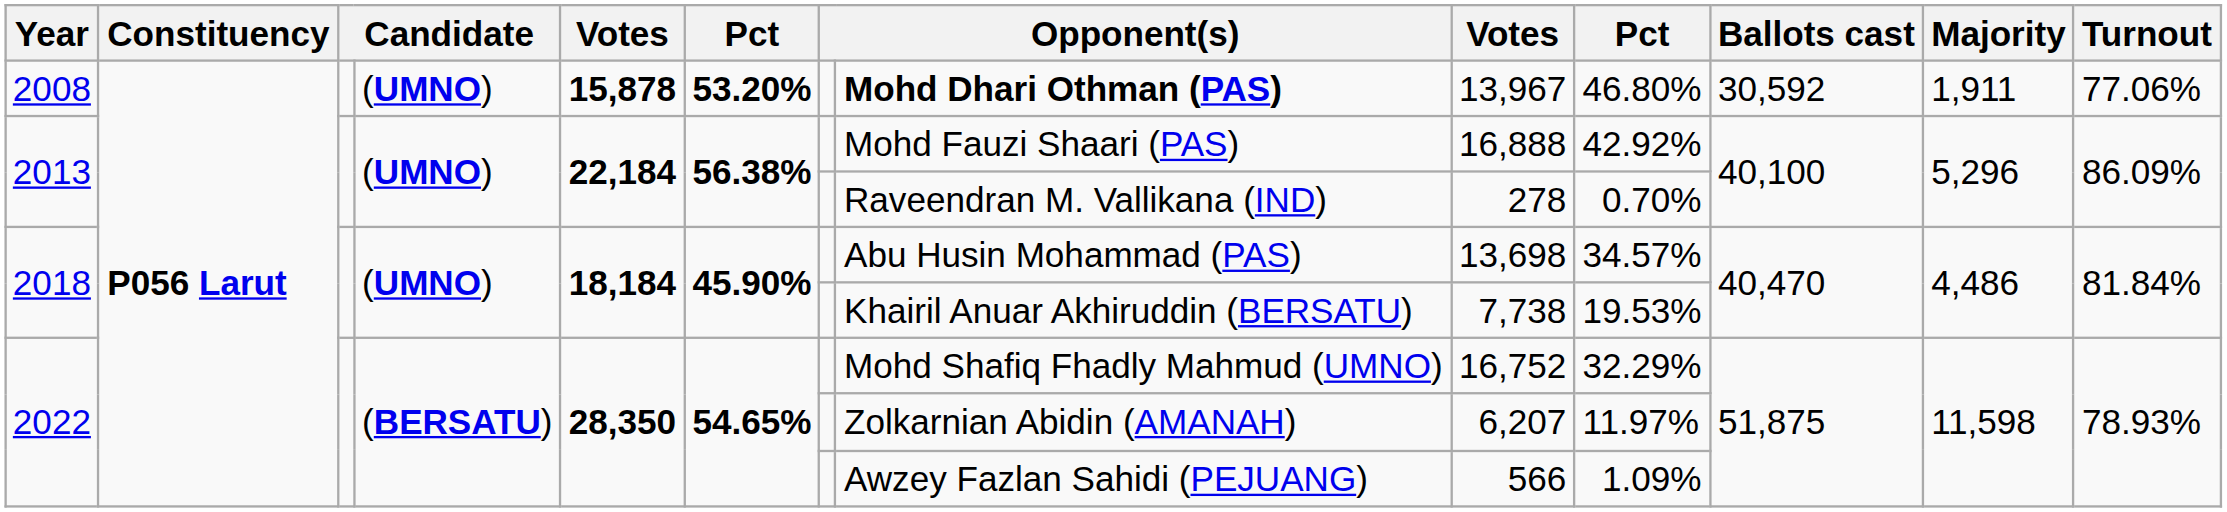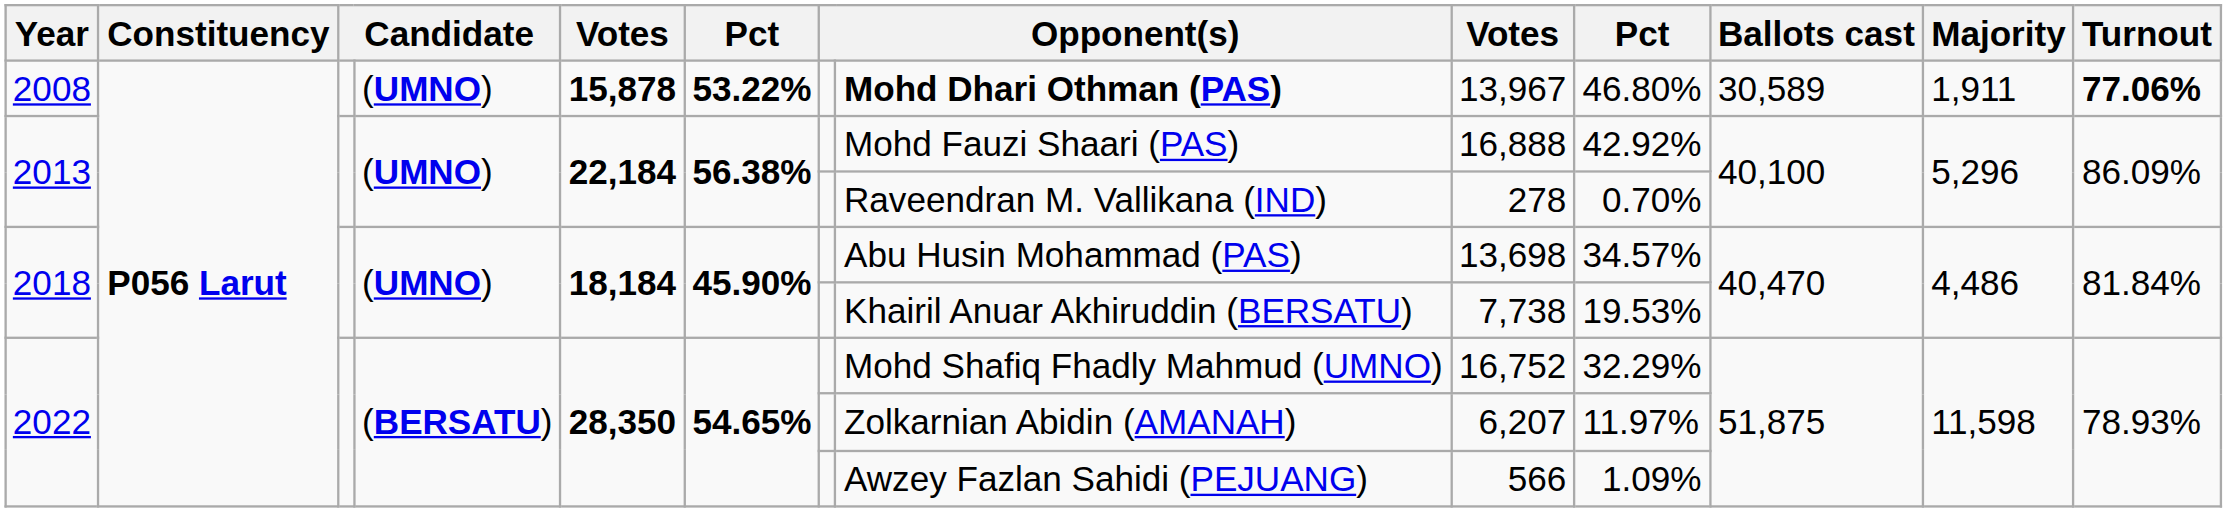 <table class="wikitable" style="margin:0.5em ; font-size:95%">
 <tr>
 <th>Year</th>
 <th>Constituency</th>
 <th colspan=2>Candidate</th>
 <th>Votes</th>
 <th>Pct</th>
 <th colspan=2>Opponent(s)</th>
 <th>Votes</th>
 <th>Pct</th>
 <th>Ballots cast</th>
 <th>Majority</th>
 <th>Turnout</th>
 </tr>
 <tr>
 <td><a href='#'>2008</a></td>
 <td rowspan=8><strong>P056 <a href='#'>Larut</a></strong></td>
 <td></td>
 <td> (<a href='#'><strong>UMNO</strong></a>)</td>
 <td align="right"><strong>15,878</strong></td>
-<td><strong>53.20%</strong></td>
+<td><strong>53.22%</strong></td>
 <td></td>
 <td><strong>Mohd Dhari Othman (<a href='#'>PAS</a>)</strong></td>
 <td align="right">13,967</td>
 <td>46.80%</td>
-<td>30,592</td>
+<td>30,589</td>
 <td>1,911</td>
-<td>77.06%</td>
+<td><strong>77.06%</strong></td>
 </tr>
 <tr>
 <td rowspan=2><a href='#'>2013</a></td>
 <td rowspan=2 ></td>
 <td rowspan=2> (<a href='#'><strong>UMNO</strong></a>)</td>
 <td rowspan=2 align="right"><strong>22,184</strong></td>
 <td rowspan=2><strong>56.38%</strong></td>
 <td></td>
 <td>Mohd Fauzi Shaari (<a href='#'>PAS</a>)</td>
 <td align="right">16,888</td>
 <td>42.92%</td>
 <td rowspan=2>40,100</td>
 <td rowspan=2>5,296</td>
 <td rowspan=2>86.09%</td>
 </tr>
 <tr>
 <td></td>
 <td>Raveendran M. Vallikana (<a href='#'>IND</a>)</td>
 <td align="right">278</td>
 <td align="right">0.70%</td>
 </tr>
 <tr>
 <td rowspan=2><a href='#'>2018</a></td>
 <td rowspan=2 ></td>
 <td rowspan=2> (<a href='#'><strong>UMNO</strong></a>)</td>
 <td rowspan=2 align="right"><strong>18,184</strong></td>
 <td rowspan=2><strong>45.90%</strong></td>
 <td></td>
 <td>Abu Husin Mohammad (<a href='#'>PAS</a>)</td>
 <td align="right">13,698</td>
 <td>34.57%</td>
 <td rowspan=2>40,470</td>
 <td rowspan=2>4,486</td>
 <td rowspan=2>81.84%</td>
 </tr>
 <tr>
 <td></td>
 <td>Khairil Anuar Akhiruddin (<a href='#'>BERSATU</a>)</td>
 <td align="right">7,738</td>
 <td>19.53%</td>
 </tr>
 <tr>
 <td rowspan=3><a href='#'>2022</a></td>
 <td rowspan=3 bgcolor=></td>
 <td rowspan=3> (<a href='#'><strong>BERSATU</strong></a>)</td>
 <td rowspan=3 align="right"><strong>28,350</strong></td>
 <td rowspan=3><strong>54.65%</strong></td>
 <td></td>
 <td>Mohd Shafiq Fhadly Mahmud (<a href='#'>UMNO</a>)</td>
 <td align="right">16,752</td>
 <td>32.29%</td>
 <td rowspan=3>51,875</td>
 <td rowspan=3>11,598</td>
 <td rowspan=3>78.93%</td>
 </tr>
 <tr>
 <td></td>
 <td>Zolkarnian Abidin (<a href='#'>AMANAH</a>)</td>
 <td align="right">6,207</td>
 <td>11.97%</td>
 </tr>
 <tr>
 <td bgcolor=></td>
 <td>Awzey Fazlan Sahidi (<a href='#'>PEJUANG</a>)</td>
 <td align="right">566</td>
 <td align=right>1.09%</td>
 </tr>
 </table>
